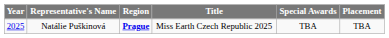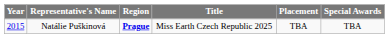 <table class="wikitable" style="font-size: 90%; text-align:center; width:100%">
 <tr>
 <th style="background-color:#787878;color:#FFFFFF;">Year</th>
 <th style="background-color:#787878;color:#FFFFFF;">Representative's Name</th>
 <th style="background-color:#787878;color:#FFFFFF;">Region</th>
 <th style="background-color:#787878;color:#FFFFFF;">Title</th>
+<th style="background-color:#787878;color:#FFFFFF;">Placement</th>
 <th style="background-color:#787878;color:#FFFFFF;">Special Awards</th>
-<th style="background-color:#787878;color:#FFFFFF;">Placement</th>
 </tr>
 <tr>
-<td><a href='#'>2025</a></td>
+<td><a href='#'>2015</a></td>
 <td>Natálie Puškinová</td>
 <td><strong><a href='#'>Prague</a></strong></td>
 <td>Miss Earth Czech Republic 2025</td>
 <td>TBA</td>
 <td>TBA</td>
 </tr>
 </table>
